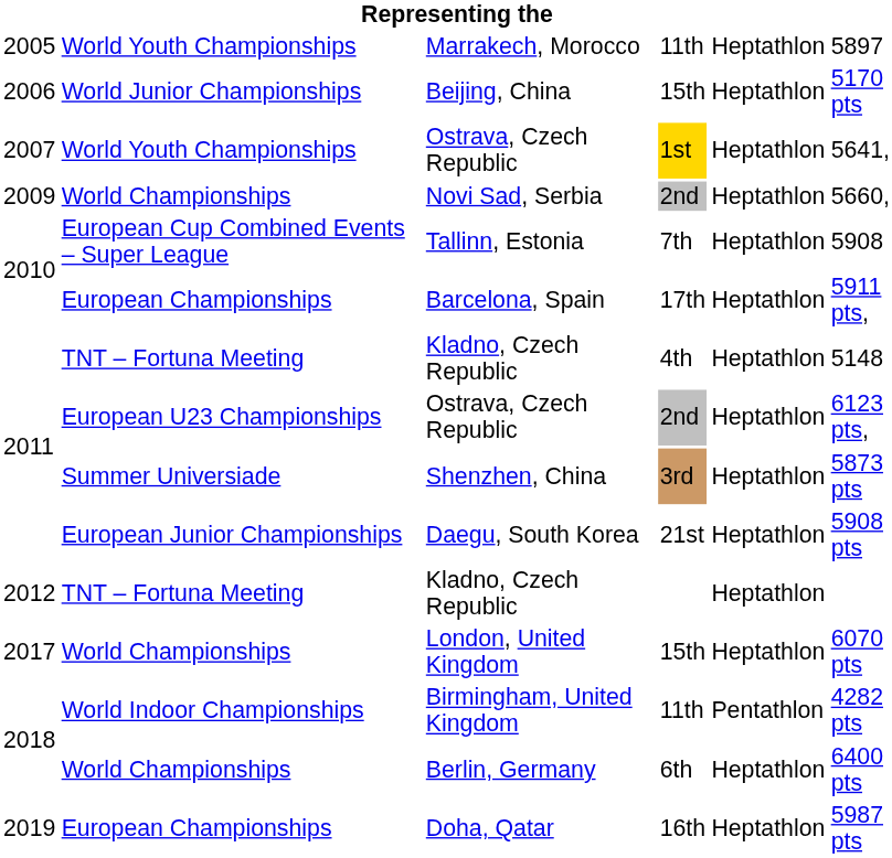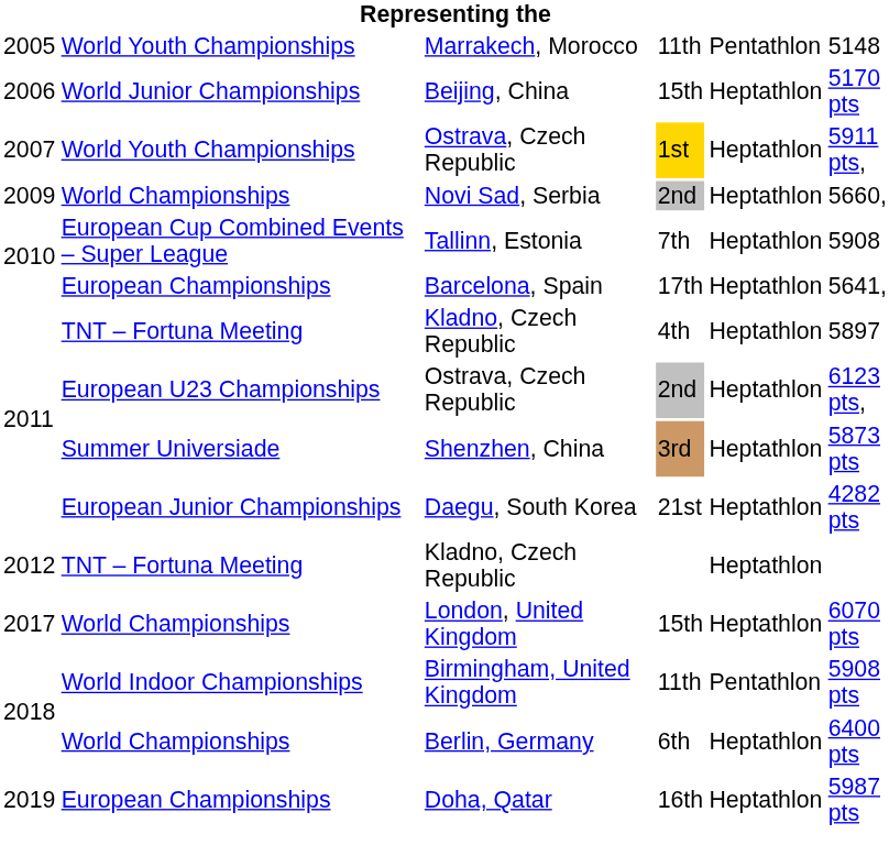 <table>
 <tr>
 <th colspan="6">Representing the </th>
 </tr>
 <tr>
 <td>2005</td>
 <td><a href='#'>World Youth Championships</a></td>
 <td><a href='#'>Marrakech</a>, Morocco</td>
 <td>11th</td>
-<td>Heptathlon</td>
-<td>5897</td>
+<td>Pentathlon</td>
+<td>5148</td>
 </tr>
 <tr>
 <td>2006</td>
 <td><a href='#'>World Junior Championships</a></td>
 <td><a href='#'>Beijing</a>, China</td>
 <td>15th</td>
 <td>Heptathlon</td>
 <td><a href='#'>5170 pts</a></td>
 </tr>
 <tr>
 <td>2007</td>
 <td><a href='#'>World Youth Championships</a></td>
 <td><a href='#'>Ostrava</a>, Czech Republic</td>
 <td style="background:gold">1st</td>
 <td>Heptathlon</td>
-<td>5641, <strong></strong></td>
+<td><a href='#'>5911 pts</a>, <strong></strong></td>
 </tr>
 <tr>
 <td>2009</td>
 <td><a href='#'>World Championships</a></td>
 <td><a href='#'>Novi Sad</a>, Serbia</td>
 <td style="background:silver">2nd</td>
 <td>Heptathlon</td>
 <td>5660, <strong></strong></td>
 </tr>
 <tr>
 <td rowspan="2">2010</td>
 <td><a href='#'>European Cup Combined Events – Super League</a></td>
 <td><a href='#'>Tallinn</a>, Estonia</td>
 <td>7th</td>
 <td>Heptathlon</td>
 <td>5908</td>
 </tr>
 <tr>
 <td><a href='#'>European Championships</a></td>
 <td><a href='#'>Barcelona</a>, Spain</td>
 <td>17th</td>
 <td>Heptathlon</td>
-<td><a href='#'>5911 pts</a>, <strong></strong></td>
+<td>5641, <strong></strong></td>
 </tr>
 <tr>
 <td rowspan="4">2011</td>
 <td><a href='#'>TNT – Fortuna Meeting</a></td>
 <td><a href='#'>Kladno</a>, Czech Republic</td>
 <td>4th</td>
 <td>Heptathlon</td>
-<td>5148</td>
+<td>5897</td>
 </tr>
 <tr>
 <td><a href='#'>European U23 Championships</a></td>
 <td>Ostrava, Czech Republic</td>
 <td style="background:silver">2nd</td>
 <td>Heptathlon</td>
 <td><a href='#'>6123 pts</a>, <strong></strong></td>
 </tr>
 <tr>
 <td><a href='#'>Summer Universiade</a></td>
 <td><a href='#'>Shenzhen</a>, China</td>
 <td style="background:#cc9966">3rd</td>
 <td>Heptathlon</td>
 <td><a href='#'>5873 pts</a></td>
 </tr>
 <tr>
 <td><a href='#'>European Junior Championships</a></td>
 <td><a href='#'>Daegu</a>, South Korea</td>
 <td>21st</td>
 <td>Heptathlon</td>
-<td><a href='#'>5908 pts</a></td>
+<td><a href='#'>4282 pts</a></td>
 </tr>
 <tr>
 <td>2012</td>
 <td><a href='#'>TNT – Fortuna Meeting</a></td>
 <td>Kladno, Czech Republic</td>
 <td></td>
 <td>Heptathlon</td>
 <td></td>
 </tr>
 <tr>
 <td>2017</td>
 <td><a href='#'>World Championships</a></td>
 <td><a href='#'>London</a>, <a href='#'>United Kingdom</a></td>
 <td>15th</td>
 <td>Heptathlon</td>
 <td><a href='#'>6070 pts</a></td>
 </tr>
 <tr>
 <td rowspan=2>2018</td>
 <td><a href='#'>World Indoor Championships</a></td>
 <td><a href='#'>Birmingham, United Kingdom</a></td>
 <td>11th</td>
 <td>Pentathlon</td>
-<td><a href='#'>4282 pts</a></td>
+<td><a href='#'>5908 pts</a></td>
 </tr>
 <tr>
 <td><a href='#'>World Championships</a></td>
 <td><a href='#'>Berlin, Germany</a></td>
 <td>6th</td>
 <td>Heptathlon</td>
 <td><a href='#'>6400 pts</a></td>
 </tr>
 <tr>
 <td>2019</td>
 <td><a href='#'>European Championships</a></td>
 <td><a href='#'>Doha, Qatar</a></td>
 <td>16th</td>
 <td>Heptathlon</td>
 <td><a href='#'>5987 pts</a></td>
 </tr>
 </table>
